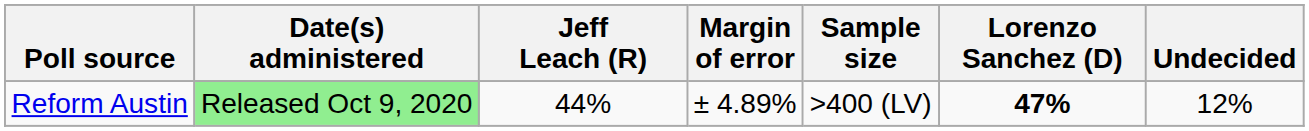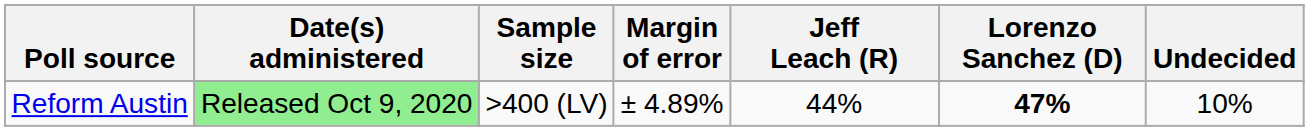 <table class="wikitable" style="font-size:90%;text-align:center;">
 <tr valign=bottom>
 <th>Poll source</th>
 <th>Date(s)<br>administered</th>
+<th>Sample<br>size</th>
+<th>Margin<br>of error</th>
 <th style="width:100px;">Jeff<br>Leach (R)</th>
-<th>Margin<br>of error</th>
-<th>Sample<br>size</th>
 <th style="width:100px;">Lorenzo<br>Sanchez (D)</th>
 <th>Undecided</th>
 </tr>
 <tr>
 <td style="text-align:left;"><a href='#'>Reform Austin</a></td>
 <td style="background: lightgreen;">Released Oct 9, 2020</td>
+<td>>400 (LV)</td>
+<td>± 4.89%</td>
 <td>44%</td>
-<td>± 4.89%</td>
-<td>>400 (LV)</td>
 <td><strong>47%</strong></td>
-<td>12%</td>
+<td>10%</td>
 </tr>
 </table>
